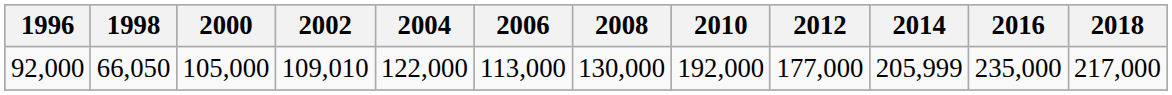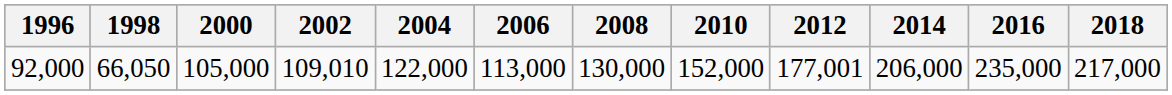 <table class="wikitable">
 <tr>
 <th>1996</th>
 <th>1998</th>
 <th>2000</th>
 <th>2002</th>
 <th>2004</th>
 <th>2006</th>
 <th>2008</th>
 <th>2010</th>
 <th>2012</th>
 <th>2014</th>
 <th>2016</th>
 <th>2018</th>
 </tr>
 <tr>
 <td>92,000</td>
 <td>66,050</td>
 <td>105,000</td>
 <td>109,010</td>
 <td>122,000</td>
 <td>113,000</td>
 <td>130,000</td>
-<td>192,000</td>
-<td>177,000</td>
-<td>205,999</td>
+<td>152,000</td>
+<td>177,001</td>
+<td>206,000</td>
 <td>235,000</td>
 <td>217,000</td>
 </tr>
 </table>
